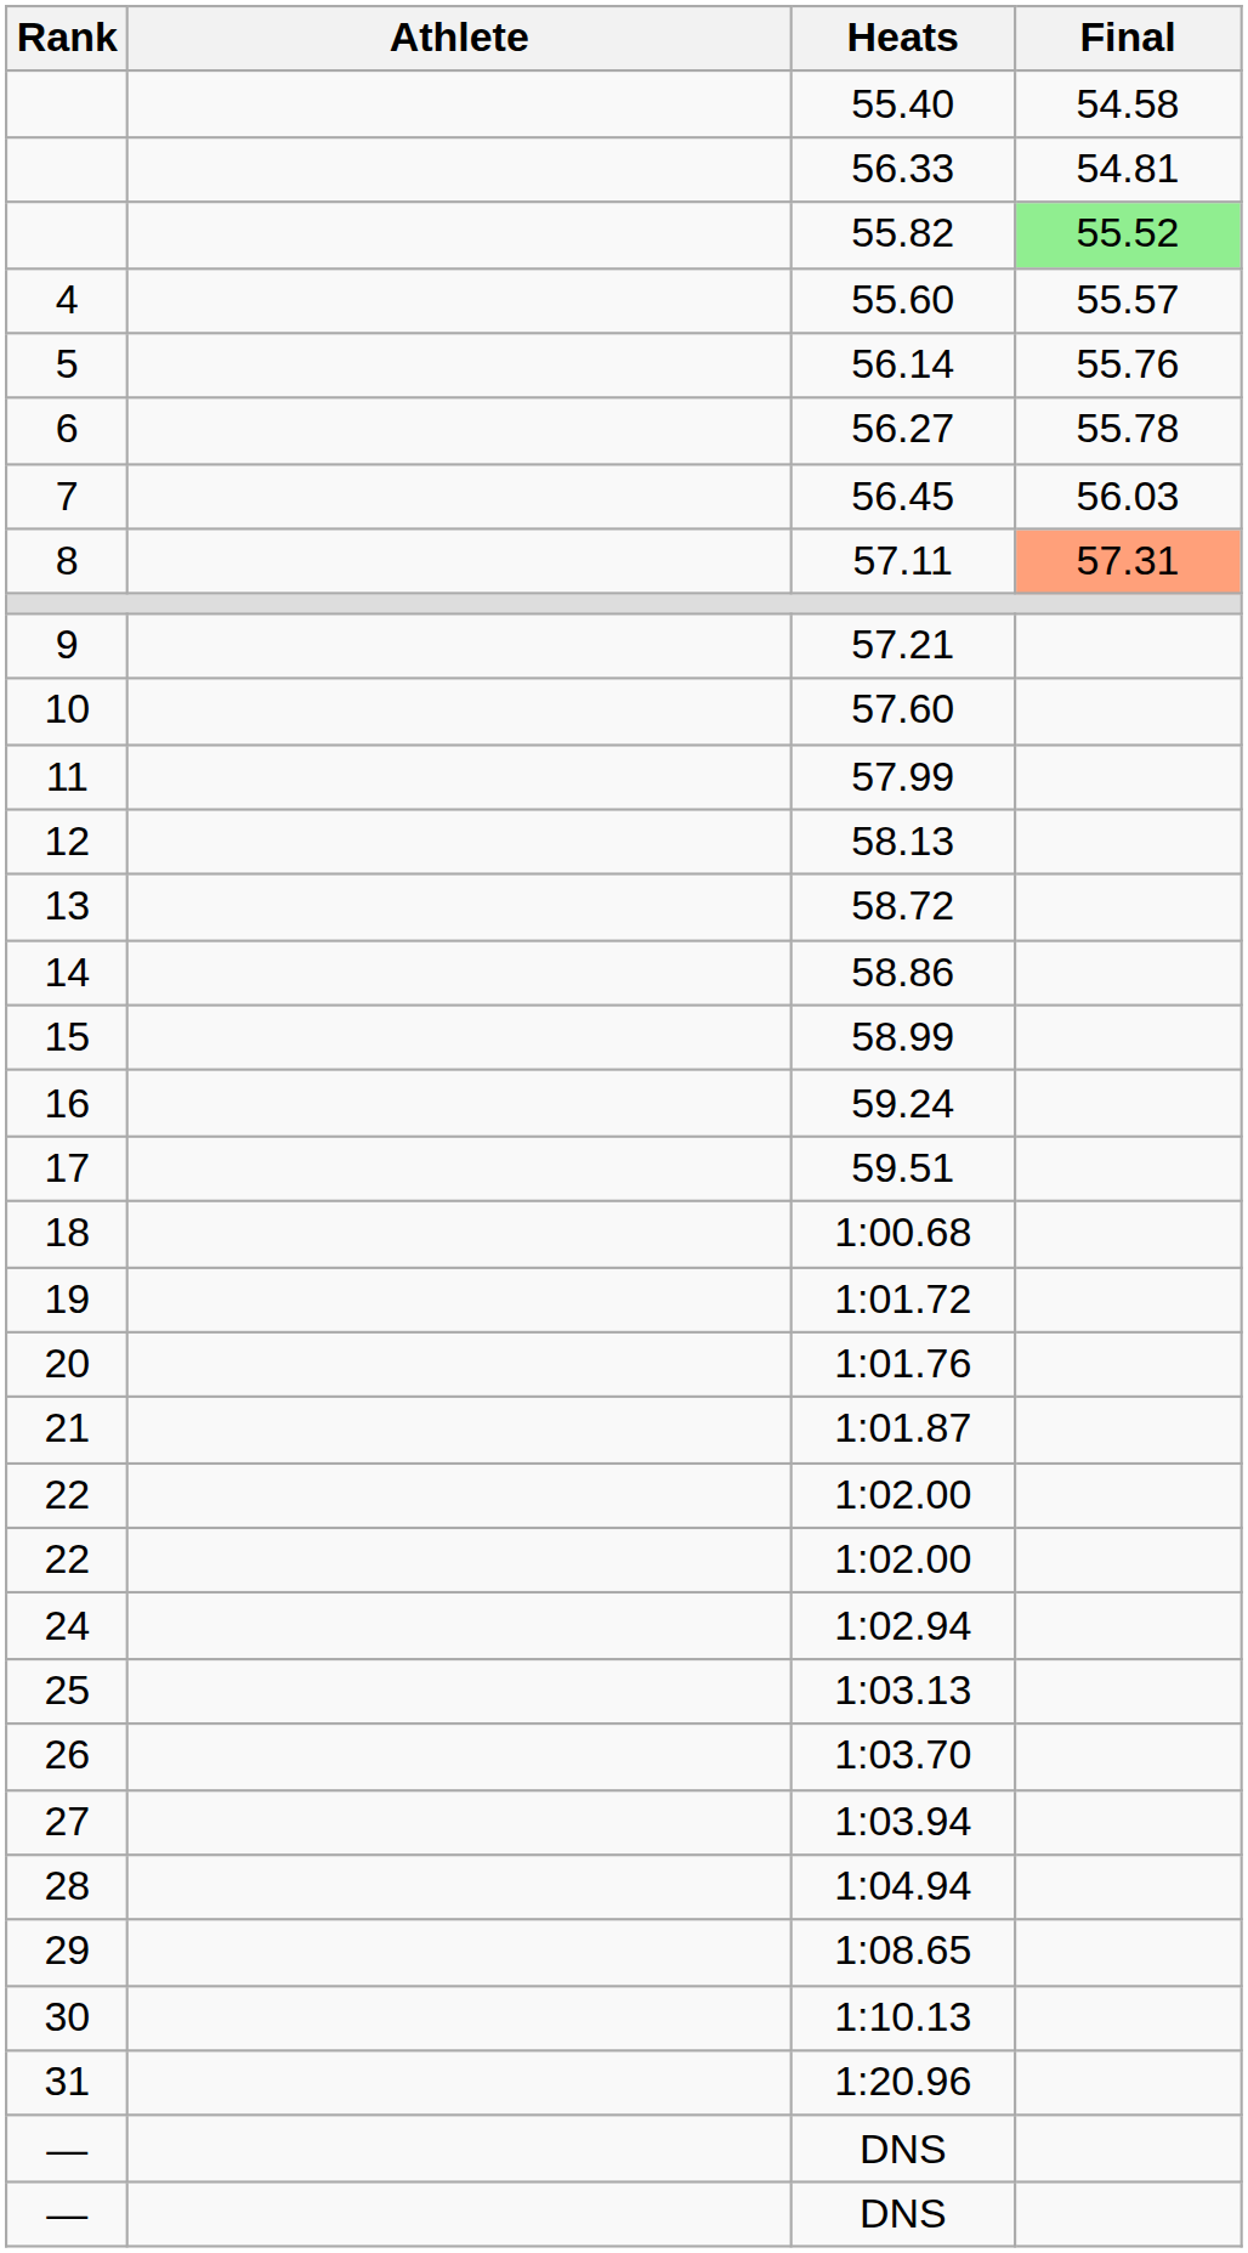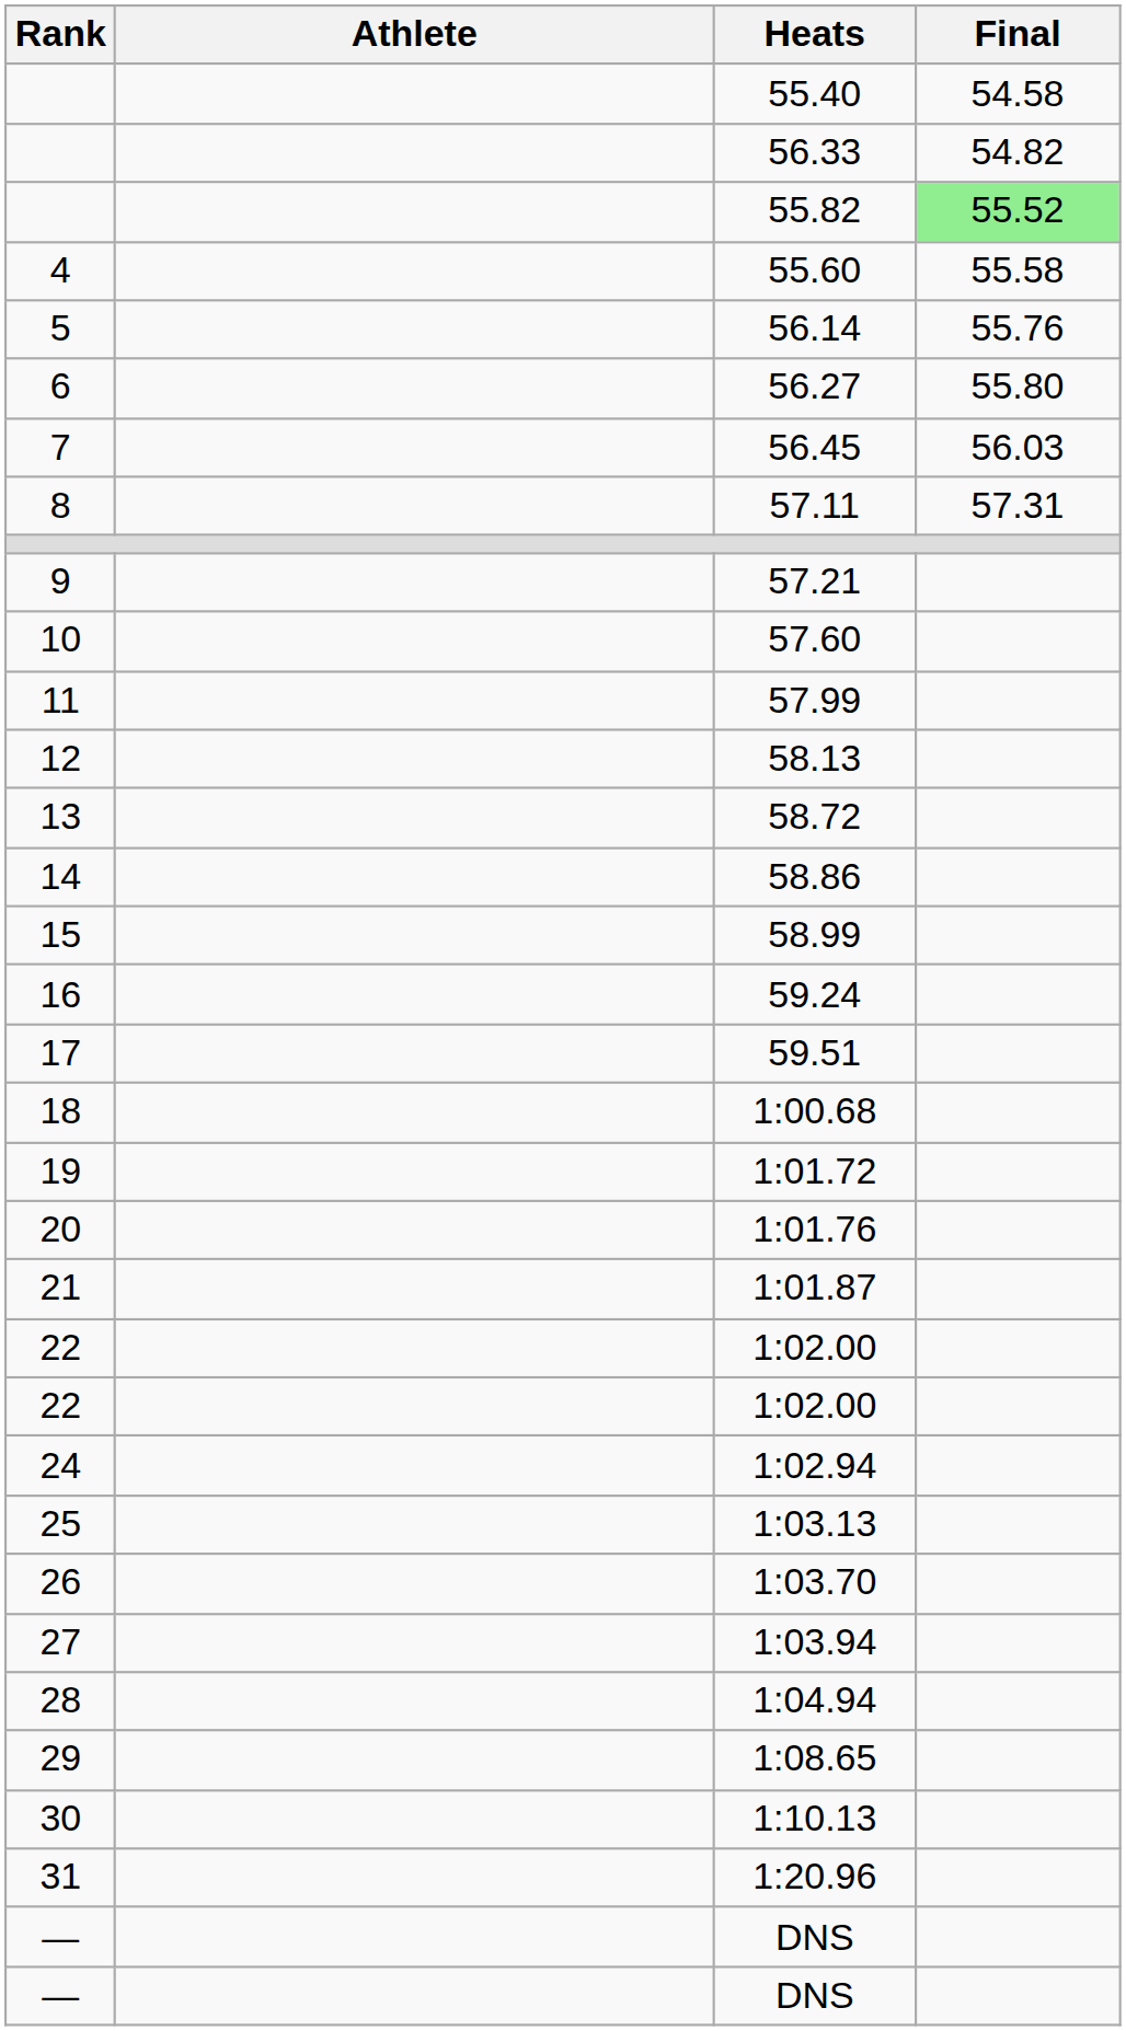 <table class=wikitable style="text-align:center">
 <tr>
 <th width=40>Rank</th>
 <th width=250>Athlete</th>
 <th width=80>Heats</th>
 <th width=80>Final</th>
 </tr>
 <tr>
 <td></td>
 <td align=left></td>
 <td>55.40</td>
 <td>54.58</td>
 </tr>
 <tr>
 <td></td>
 <td align=left></td>
 <td>56.33</td>
-<td>54.81</td>
+<td>54.82</td>
 </tr>
 <tr>
 <td></td>
 <td align=left></td>
 <td>55.82</td>
 <td style="background: lightgreen;">55.52</td>
 </tr>
 <tr>
 <td>4</td>
 <td align=left></td>
 <td>55.60</td>
-<td>55.57</td>
+<td>55.58</td>
 </tr>
 <tr>
 <td>5</td>
 <td align=left></td>
 <td>56.14</td>
 <td>55.76</td>
 </tr>
 <tr>
 <td>6</td>
 <td align=left></td>
 <td>56.27</td>
-<td>55.78</td>
+<td>55.80</td>
 </tr>
 <tr>
 <td>7</td>
 <td align=left></td>
 <td>56.45</td>
 <td>56.03</td>
 </tr>
 <tr>
 <td>8</td>
 <td align=left></td>
 <td>57.11</td>
-<td style="background: lightsalmon;">57.31</td>
+<td>57.31</td>
 </tr>
 <tr bgcolor=#DDDDDD>
 <td colspan=4></td>
 </tr>
 <tr>
 <td>9</td>
 <td align=left></td>
 <td>57.21</td>
 <td></td>
 </tr>
 <tr>
 <td>10</td>
 <td align=left></td>
 <td>57.60</td>
 <td></td>
 </tr>
 <tr>
 <td>11</td>
 <td align=left></td>
 <td>57.99</td>
 <td></td>
 </tr>
 <tr>
 <td>12</td>
 <td align=left></td>
 <td>58.13</td>
 <td></td>
 </tr>
 <tr>
 <td>13</td>
 <td align=left></td>
 <td>58.72</td>
 <td></td>
 </tr>
 <tr>
 <td>14</td>
 <td align=left></td>
 <td>58.86</td>
 <td></td>
 </tr>
 <tr>
 <td>15</td>
 <td align=left></td>
 <td>58.99</td>
 <td></td>
 </tr>
 <tr>
 <td>16</td>
 <td align=left></td>
 <td>59.24</td>
 <td></td>
 </tr>
 <tr>
 <td>17</td>
 <td align=left></td>
 <td>59.51</td>
 <td></td>
 </tr>
 <tr>
 <td>18</td>
 <td align=left></td>
 <td>1:00.68</td>
 <td></td>
 </tr>
 <tr>
 <td>19</td>
 <td align=left></td>
 <td>1:01.72</td>
 <td></td>
 </tr>
 <tr>
 <td>20</td>
 <td align=left></td>
 <td>1:01.76</td>
 <td></td>
 </tr>
 <tr>
 <td>21</td>
 <td align=left></td>
 <td>1:01.87</td>
 <td></td>
 </tr>
 <tr>
 <td>22</td>
 <td align=left></td>
 <td>1:02.00</td>
 <td></td>
 </tr>
 <tr>
 <td>22</td>
 <td align=left></td>
 <td>1:02.00</td>
 <td></td>
 </tr>
 <tr>
 <td>24</td>
 <td align=left></td>
 <td>1:02.94</td>
 <td></td>
 </tr>
 <tr>
 <td>25</td>
 <td align=left></td>
 <td>1:03.13</td>
 <td></td>
 </tr>
 <tr>
 <td>26</td>
 <td align=left></td>
 <td>1:03.70</td>
 <td></td>
 </tr>
 <tr>
 <td>27</td>
 <td align=left></td>
 <td>1:03.94</td>
 <td></td>
 </tr>
 <tr>
 <td>28</td>
 <td align=left></td>
 <td>1:04.94</td>
 <td></td>
 </tr>
 <tr>
 <td>29</td>
 <td align=left></td>
 <td>1:08.65</td>
 <td></td>
 </tr>
 <tr>
 <td>30</td>
 <td align=left></td>
 <td>1:10.13</td>
 <td></td>
 </tr>
 <tr>
 <td>31</td>
 <td align=left></td>
 <td>1:20.96</td>
 <td></td>
 </tr>
 <tr>
 <td>—</td>
 <td align=left></td>
 <td>DNS</td>
 <td></td>
 </tr>
 <tr>
 <td>—</td>
 <td align=left></td>
 <td>DNS</td>
 <td></td>
 </tr>
 </table>
